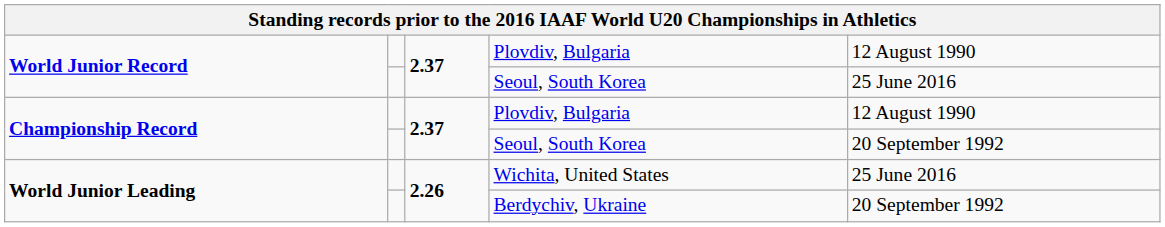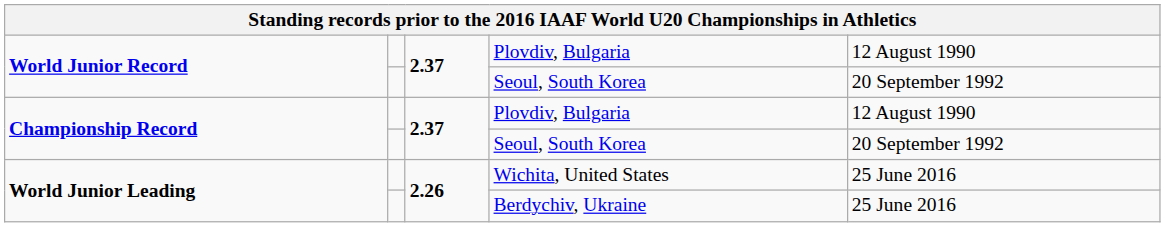 <table class="wikitable" width=75%>
 <tr>
 <th colspan="5">Standing records prior to the 2016 IAAF World U20 Championships in Athletics</th>
 </tr>
 <tr>
 <td rowspan=2><strong><a href='#'>World Junior Record</a></strong></td>
 <td></td>
 <td rowspan=2><strong>2.37</strong></td>
 <td><a href='#'>Plovdiv</a>, <a href='#'>Bulgaria</a></td>
 <td>12 August 1990</td>
 </tr>
 <tr>
 <td></td>
 <td><a href='#'>Seoul</a>, <a href='#'>South Korea</a></td>
-<td>25 June 2016</td>
+<td>20 September 1992</td>
 </tr>
 <tr>
 <td rowspan=2><strong><a href='#'>Championship Record</a></strong></td>
 <td></td>
 <td rowspan=2><strong>2.37</strong></td>
 <td><a href='#'>Plovdiv</a>, <a href='#'>Bulgaria</a></td>
 <td>12 August 1990</td>
 </tr>
 <tr>
 <td></td>
 <td><a href='#'>Seoul</a>, <a href='#'>South Korea</a></td>
 <td>20 September 1992</td>
 </tr>
 <tr>
 <td rowspan=2><strong>World Junior Leading</strong></td>
 <td></td>
 <td rowspan=2><strong>2.26</strong></td>
 <td><a href='#'>Wichita</a>, United States</td>
 <td>25 June 2016</td>
 </tr>
 <tr>
 <td></td>
 <td><a href='#'>Berdychiv</a>, <a href='#'>Ukraine</a></td>
-<td>20 September 1992</td>
+<td>25 June 2016</td>
 </tr>
 </table>
